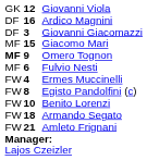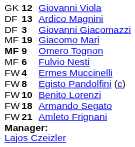 <table cellspacing="0" cellpadding="0" style="font-size:90%; margin:0.2em auto;">
 <tr>
 <th width="25"></th>
 <th width="25"></th>
 </tr>
 <tr>
 <td>GK</td>
 <td><strong>12</strong></td>
 <td><a href='#'>Giovanni Viola</a></td>
 </tr>
 <tr>
 <td>DF</td>
-<td><strong>16</strong></td>
+<td><strong>13</strong></td>
 <td><a href='#'>Ardico Magnini</a></td>
 </tr>
 <tr>
 <td>DF</td>
 <td><strong>3</strong></td>
 <td><a href='#'>Giovanni Giacomazzi</a></td>
 </tr>
 <tr>
 <td>MF</td>
-<td><strong>15</strong></td>
+<td><strong>19</strong></td>
 <td><a href='#'>Giacomo Mari</a></td>
 </tr>
 <tr>
 <td><strong>MF</strong></td>
 <td><strong>9</strong></td>
 <td><a href='#'>Omero Tognon</a></td>
 </tr>
 <tr>
 <td>MF</td>
 <td><strong>6</strong></td>
 <td><a href='#'>Fulvio Nesti</a></td>
 </tr>
 <tr>
 <td>FW</td>
 <td><strong>4</strong></td>
 <td><a href='#'>Ermes Muccinelli</a></td>
 </tr>
 <tr>
 <td>FW</td>
 <td><strong>8</strong></td>
 <td><a href='#'>Egisto Pandolfini</a> (<a href='#'>c</a>)</td>
 </tr>
 <tr>
 <td>FW</td>
 <td><strong>10</strong></td>
 <td><a href='#'>Benito Lorenzi</a></td>
 </tr>
 <tr>
 <td>FW</td>
 <td><strong>18</strong></td>
 <td><a href='#'>Armando Segato</a></td>
 </tr>
 <tr>
 <td>FW</td>
 <td><strong>21</strong></td>
 <td><a href='#'>Amleto Frignani</a></td>
 </tr>
 <tr>
 <td colspan=3><strong>Manager:</strong></td>
 </tr>
 <tr>
 <td colspan=4> <a href='#'>Lajos Czeizler</a></td>
 </tr>
 </table>
